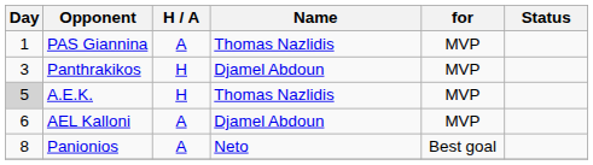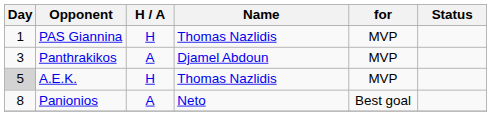 <table class="wikitable" style="text-align: left">
 <tr>
 <th width="030">Day</th>
 <th width="100">Opponent</th>
 <th width="050">H / A</th>
 <th width="200">Name</th>
 <th width="075">for</th>
 <th width="075">Status</th>
 </tr>
 <tr>
 <td style="text-align: center">1</td>
 <td><a href='#'>PAS Giannina</a></td>
-<td style="text-align: center"><a href='#'>A</a></td>
+<td style="text-align: center"><a href='#'>H</a></td>
 <td> <a href='#'>Thomas Nazlidis</a></td>
 <td style="text-align: center">MVP</td>
 <td></td>
 </tr>
 <tr>
 <td style="text-align: center">3</td>
 <td><a href='#'>Panthrakikos</a></td>
-<td style="text-align: center"><a href='#'>H</a></td>
+<td style="text-align: center"><a href='#'>A</a></td>
 <td> <a href='#'>Djamel Abdoun</a></td>
 <td style="text-align: center">MVP</td>
 <td></td>
 </tr>
 <tr>
 <td style="background: lightgrey; text-align: center">5</td>
 <td><a href='#'>A.E.K.</a></td>
 <td style="text-align: center"><a href='#'>H</a></td>
 <td> <a href='#'>Thomas Nazlidis</a></td>
-<td style="text-align: center">MVP</td>
-<td></td>
-</tr>
-<tr>
-<td style="text-align: center">6</td>
-<td><a href='#'>AEL Kalloni</a></td>
-<td style="text-align: center"><a href='#'>A</a></td>
-<td> <a href='#'>Djamel Abdoun</a></td>
 <td style="text-align: center">MVP</td>
 <td></td>
 </tr>
 <tr>
 <td style="text-align: center">8</td>
 <td><a href='#'>Panionios</a></td>
 <td style="text-align: center"><a href='#'>A</a></td>
 <td> <a href='#'>Neto</a></td>
 <td style="text-align: center">Best goal</td>
 <td></td>
 </tr>
 <tr>
 </tr>
 </table>
